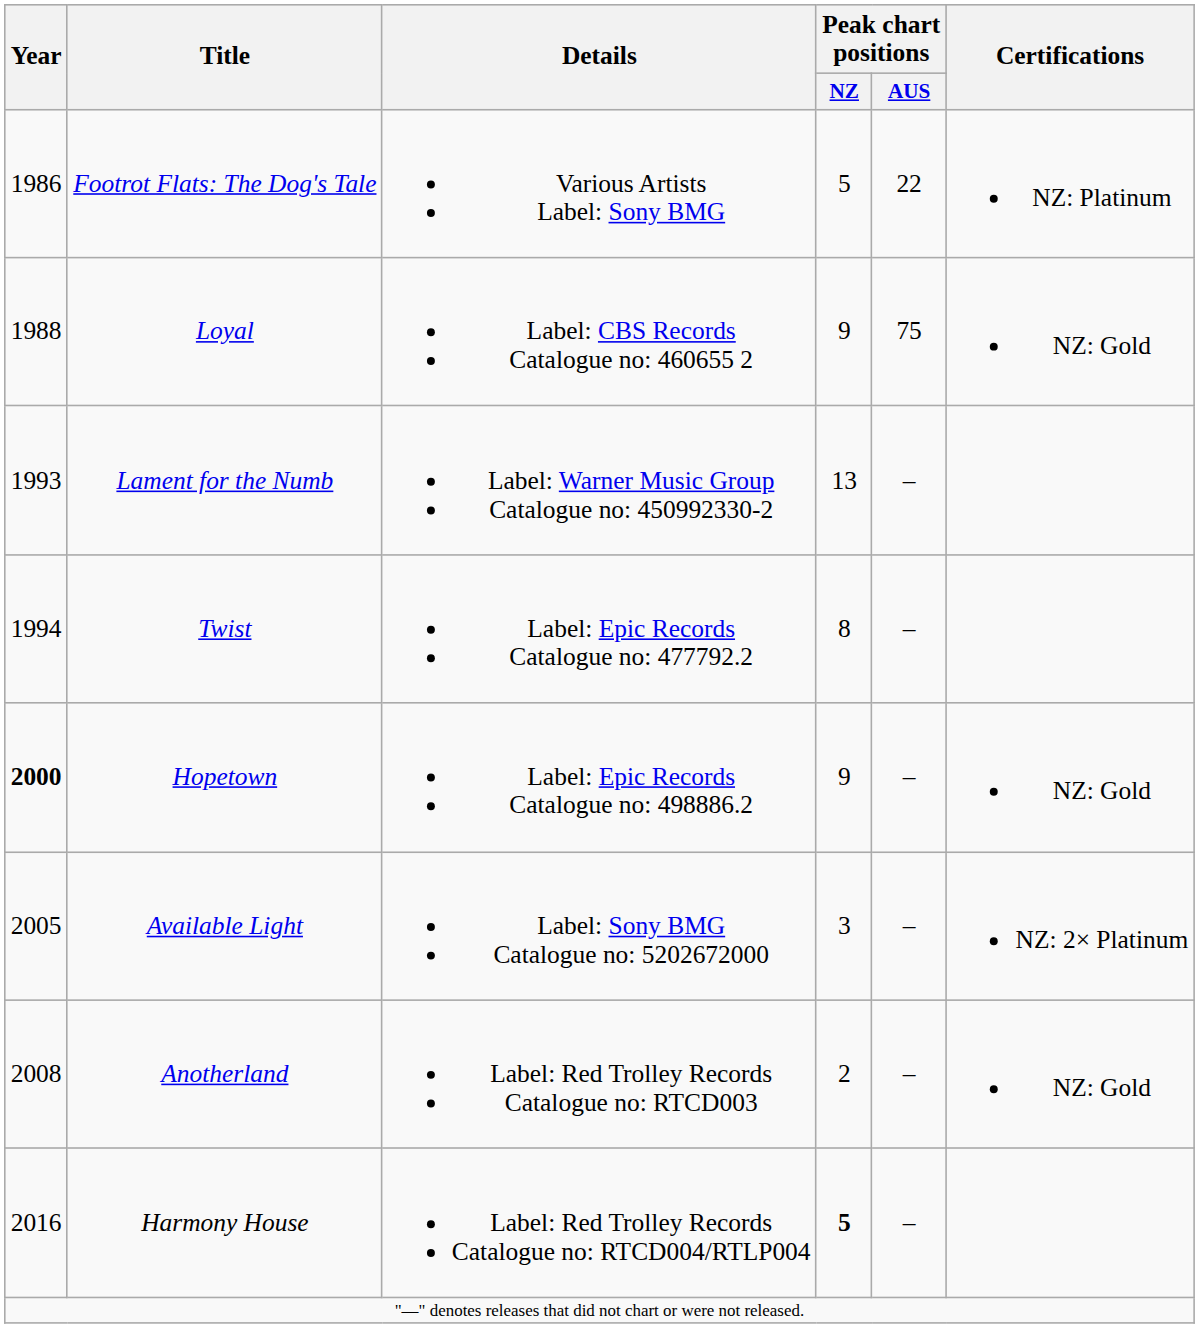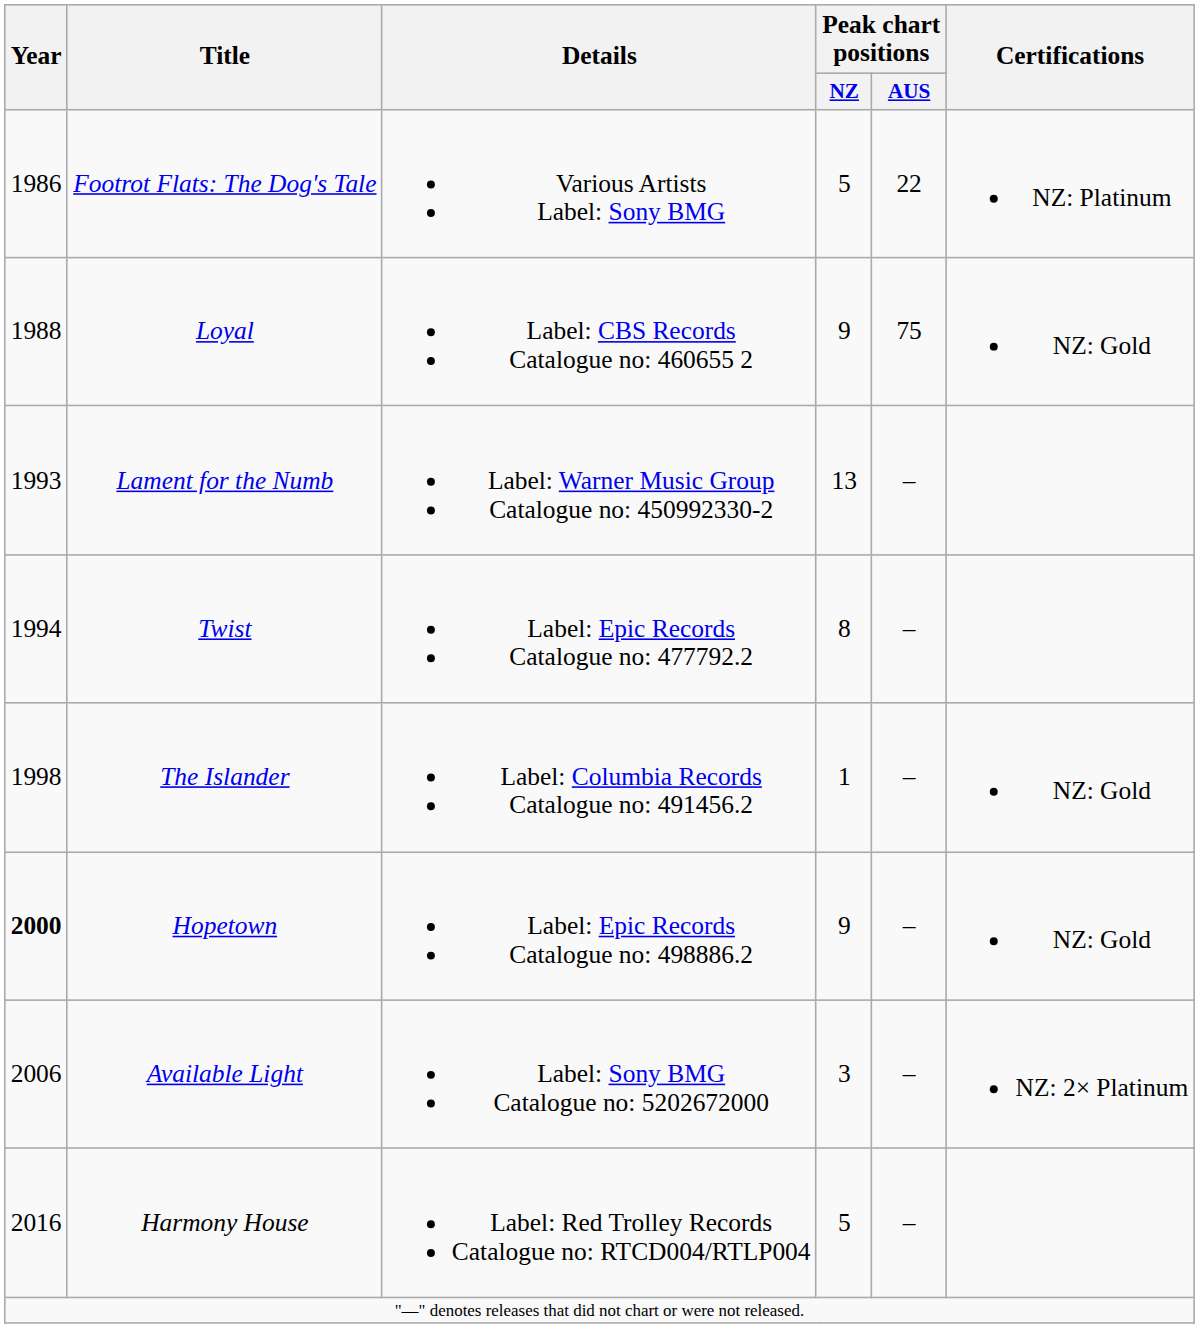 <table class="wikitable plainrowheaders" style="text-align:center;">
 <tr>
 <th rowspan="2">Year</th>
 <th rowspan="2">Title</th>
 <th rowspan="2">Details</th>
 <th colspan="2">Peak chart<br>positions</th>
 <th rowspan="2">Certifications</th>
 </tr>
 <tr style="font-size:smaller;">
 <th><a href='#'>NZ</a></th>
 <th><a href='#'>AUS</a></th>
 </tr>
 <tr>
 <td>1986</td>
 <td><em><a href='#'>Footrot Flats: The Dog's Tale</a></em></td>
 <td><br><ul><li>Various Artists</li><li>Label: <a href='#'>Sony BMG</a></li></ul></td>
 <td>5</td>
 <td>22</td>
 <td><br><ul><li>NZ: Platinum</li></ul></td>
 </tr>
 <tr>
 <td>1988</td>
 <td><em><a href='#'>Loyal</a></em></td>
 <td><br><ul><li>Label: <a href='#'>CBS Records</a></li><li>Catalogue no: 460655 2</li></ul></td>
 <td>9</td>
 <td>75</td>
 <td><br><ul><li>NZ: Gold</li></ul></td>
 </tr>
 <tr>
 <td>1993</td>
 <td><em><a href='#'>Lament for the Numb</a></em></td>
 <td><br><ul><li>Label: <a href='#'>Warner Music Group</a></li><li>Catalogue no: 450992330-2</li></ul></td>
 <td>13</td>
 <td>–</td>
 <td></td>
 </tr>
 <tr>
 <td>1994</td>
 <td><em><a href='#'>Twist</a></em></td>
 <td><br><ul><li>Label: <a href='#'>Epic Records</a></li><li>Catalogue no: 477792.2</li></ul></td>
 <td>8</td>
 <td>–</td>
 <td></td>
 </tr>
 <tr>
+<td>1998</td>
+<td><em><a href='#'>The Islander</a></em></td>
+<td><br><ul><li>Label: <a href='#'>Columbia Records</a></li><li>Catalogue no: 491456.2</li></ul></td>
+<td>1</td>
+<td>–</td>
+<td><br><ul><li>NZ: Gold</li></ul></td>
+</tr>
+<tr>
 <td><strong>2000</strong></td>
 <td><em><a href='#'>Hopetown</a></em></td>
 <td><br><ul><li>Label: <a href='#'>Epic Records</a></li><li>Catalogue no: 498886.2</li></ul></td>
 <td>9</td>
 <td>–</td>
 <td><br><ul><li>NZ: Gold</li></ul></td>
 </tr>
 <tr>
-<td>2005</td>
+<td>2006</td>
 <td><em><a href='#'>Available Light</a></em></td>
 <td><br><ul><li>Label: <a href='#'>Sony BMG</a></li><li>Catalogue no: 5202672000</li></ul></td>
 <td>3</td>
 <td>–</td>
 <td><br><ul><li>NZ: 2× Platinum</li></ul></td>
 </tr>
 <tr>
-<td>2008</td>
-<td><em><a href='#'>Anotherland</a></em></td>
-<td><br><ul><li>Label: Red Trolley Records</li><li>Catalogue no: RTCD003</li></ul></td>
-<td>2</td>
-<td>–</td>
-<td><br><ul><li>NZ: Gold</li></ul></td>
-</tr>
-<tr>
 <td>2016</td>
 <td><em>Harmony House</em></td>
 <td><br><ul><li>Label: Red Trolley Records</li><li>Catalogue no: RTCD004/RTLP004</li></ul></td>
-<td><strong>5<br></strong></td>
+<td>5<br></td>
 <td>–</td>
 <td></td>
 </tr>
 <tr>
 <td colspan="6" style="text-align:center; font-size:8pt;">"—" denotes releases that did not chart or were not released.</td>
 </tr>
 </table>
